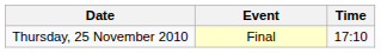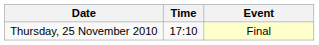 <table class = "wikitable" style="text-align:center;">
 <tr>
 <th width=220>Date</th>
+<th width=50>Time</th>
 <th width=150>Event</th>
-<th width=50>Time</th>
 </tr>
 <tr>
 <td>Thursday, 25 November 2010</td>
+<td>17:10</td>
 <td bgcolor=ffffcc>Final</td>
-<td>17:10</td>
 </tr>
 </table>
